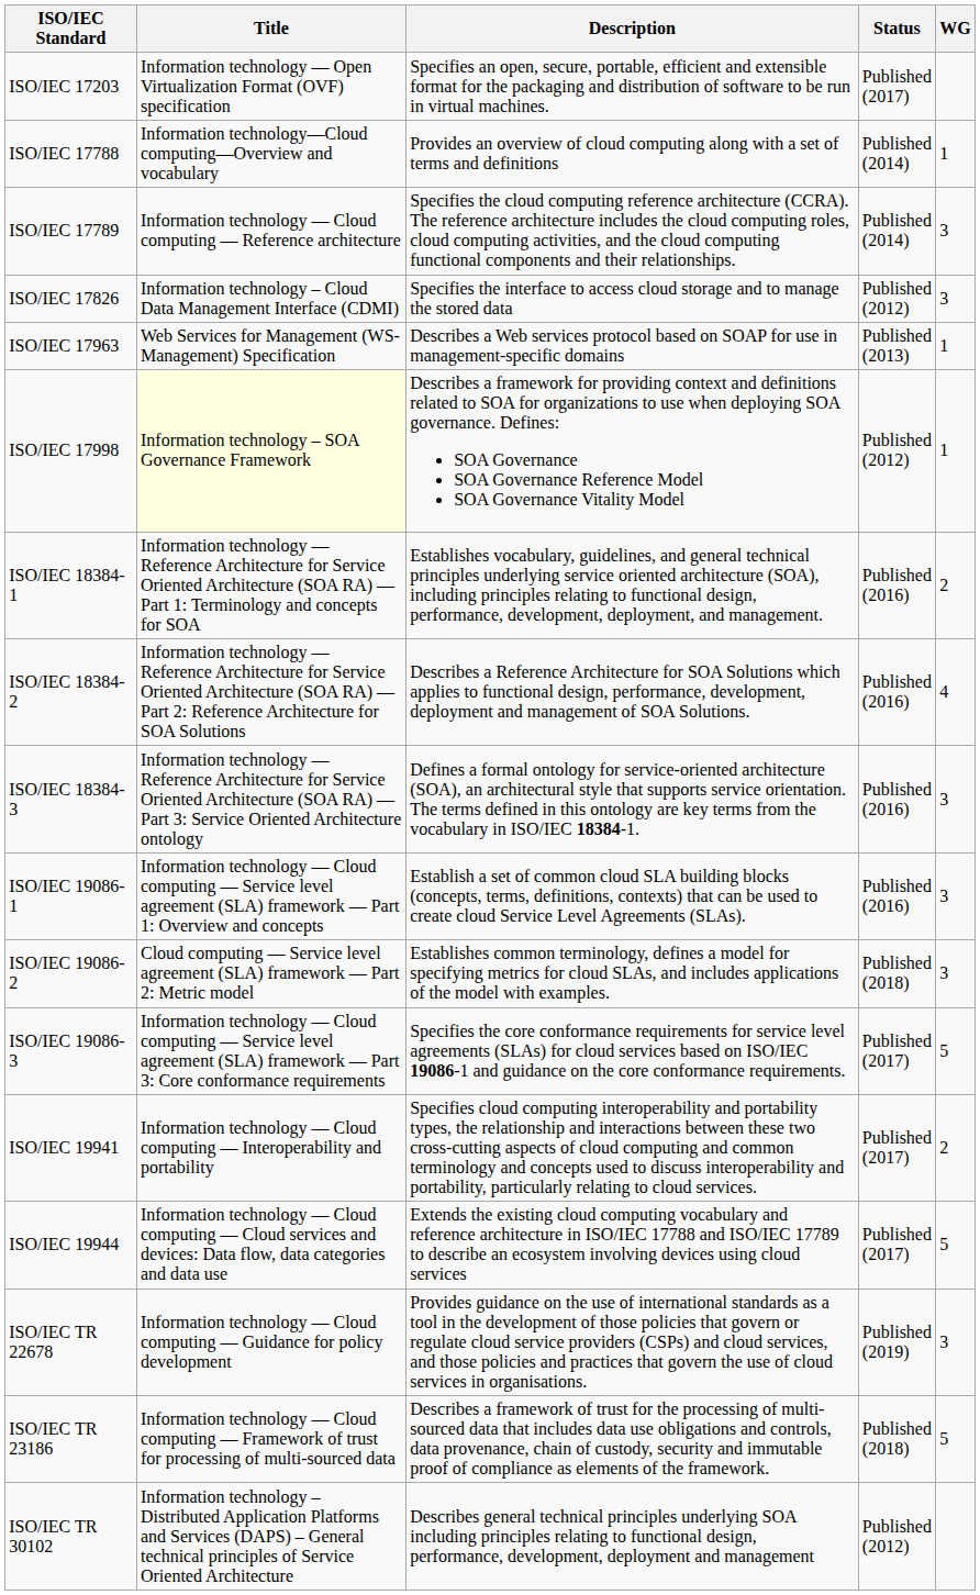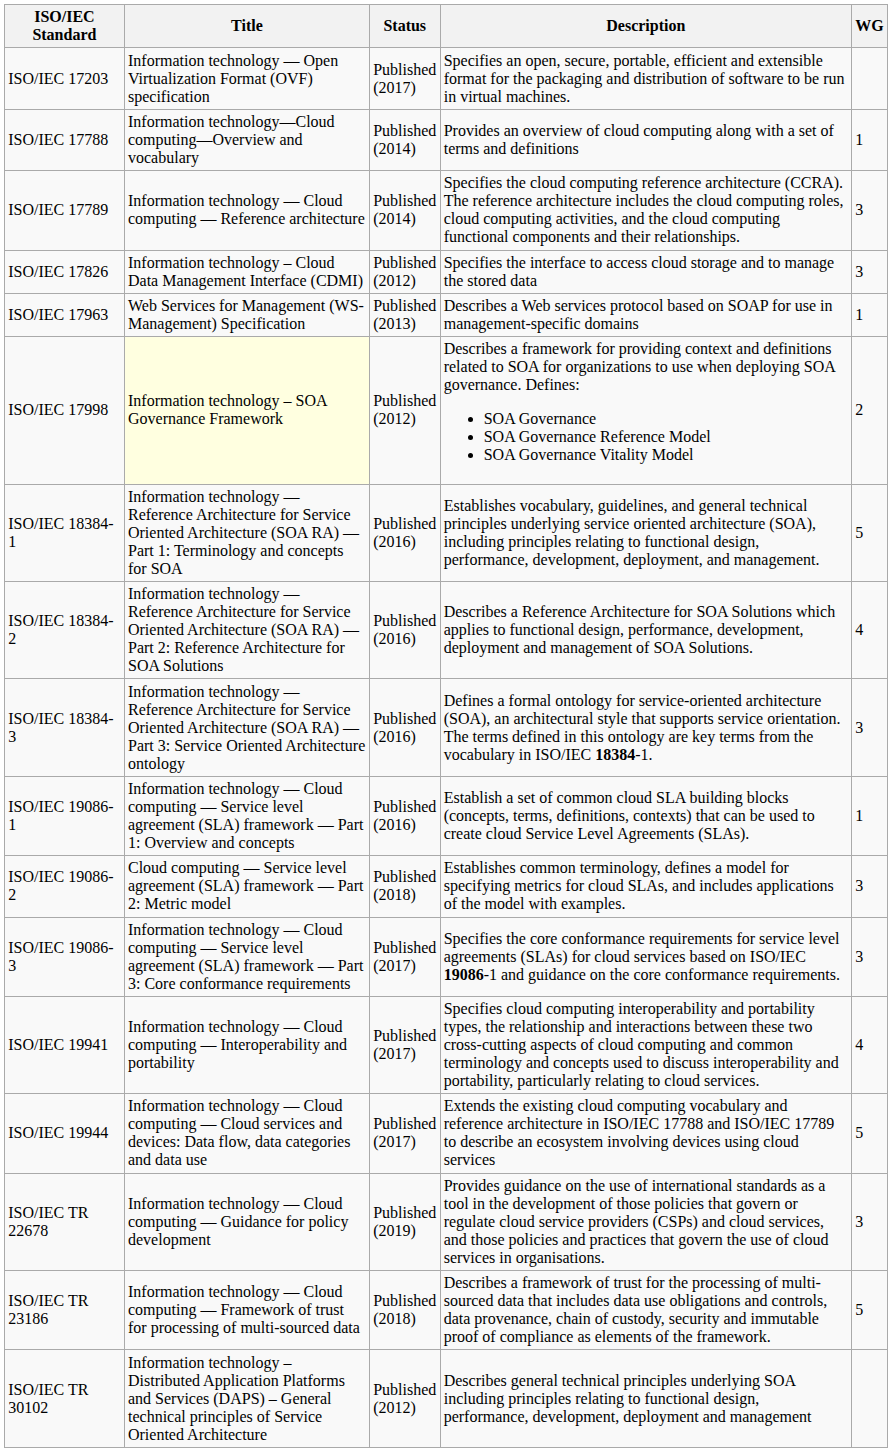 <table class="wikitable sortable" width="100%">
 <tr>
 <th width="14%">ISO/IEC Standard</th>
 <th width="29%">Title</th>
+<th width="6%">Status</th>
 <th width="49%">Description</th>
-<th width="6%">Status</th>
 <th width= "2%">WG</th>
 </tr>
 <tr>
 <td>ISO/IEC 17203</td>
 <td>Information technology — Open  Virtualization Format (OVF) specification</td>
+<td>Published (2017)</td>
 <td>Specifies an open, secure, portable, efficient and extensible format for the packaging and distribution of software to be run in virtual machines.</td>
-<td>Published (2017)</td>
 <td></td>
 </tr>
 <tr>
 <td>ISO/IEC 17788</td>
 <td>Information technology—Cloud computing—Overview and vocabulary</td>
+<td>Published (2014)</td>
 <td>Provides an overview of cloud computing along with a set of terms and definitions</td>
-<td>Published (2014)</td>
 <td>1</td>
 </tr>
 <tr>
 <td>ISO/IEC 17789</td>
 <td>Information technology — Cloud computing — Reference architecture</td>
+<td>Published (2014)</td>
 <td>Specifies the cloud computing reference architecture (CCRA). The reference architecture includes the cloud computing roles, cloud computing activities, and the cloud computing functional components and their relationships.</td>
-<td>Published (2014)</td>
 <td>3</td>
 </tr>
 <tr>
 <td>ISO/IEC 17826</td>
 <td>Information technology – Cloud Data Management Interface (CDMI)</td>
+<td>Published (2012)</td>
 <td>Specifies the interface to access cloud storage and to manage the stored data</td>
-<td>Published (2012)</td>
 <td>3</td>
 </tr>
 <tr>
 <td>ISO/IEC 17963</td>
 <td>Web Services for Management (WS-Management) Specification</td>
+<td>Published (2013)</td>
 <td>Describes a Web services protocol based on SOAP for use in management‑specific domains</td>
-<td>Published (2013)</td>
 <td>1</td>
 </tr>
 <tr>
 <td>ISO/IEC 17998</td>
 <td style="background: lightyellow;">Information technology – SOA Governance Framework</td>
+<td>Published (2012)</td>
 <td>Describes a framework for providing context and definitions related to SOA for organizations to use when deploying SOA governance. Defines:<br><ul><li>SOA Governance</li><li>SOA Governance Reference Model</li><li>SOA Governance Vitality Model</li></ul></td>
-<td>Published (2012)</td>
-<td>1</td>
+<td>2</td>
 </tr>
 <tr>
 <td>ISO/IEC 18384-1</td>
 <td>Information technology — Reference  Architecture for Service Oriented Architecture (SOA RA) — Part 1: Terminology  and concepts for SOA</td>
+<td>Published (2016)</td>
 <td>Establishes vocabulary, guidelines, and general technical principles underlying service oriented architecture (SOA), including principles relating to functional design, performance, development, deployment, and management.</td>
-<td>Published (2016)</td>
-<td>2</td>
+<td>5</td>
 </tr>
 <tr>
 <td>ISO/IEC 18384-2</td>
 <td>Information technology — Reference  Architecture for Service Oriented Architecture (SOA RA) — Part 2: Reference  Architecture for SOA Solutions</td>
+<td>Published (2016)</td>
 <td>Describes a Reference Architecture for SOA Solutions which applies to functional design, performance, development, deployment and management of SOA Solutions.</td>
-<td>Published (2016)</td>
 <td>4</td>
 </tr>
 <tr>
 <td>ISO/IEC 18384-3</td>
 <td>Information technology — Reference  Architecture for Service Oriented Architecture (SOA RA) — Part 3: Service  Oriented Architecture ontology</td>
+<td>Published (2016)</td>
 <td>Defines a formal ontology for service-oriented architecture (SOA), an architectural style that supports service orientation. The terms defined in this ontology are key terms from the vocabulary in ISO/IEC <strong>18384</strong>-1.</td>
-<td>Published (2016)</td>
 <td>3</td>
 </tr>
 <tr>
 <td>ISO/IEC 19086-1</td>
 <td>Information technology — Cloud computing  — Service level agreement (SLA) framework — Part 1: Overview and concepts</td>
+<td>Published (2016)</td>
 <td>Establish a set of common cloud SLA building blocks (concepts, terms, definitions, contexts) that can be used to create cloud Service Level Agreements (SLAs).</td>
-<td>Published (2016)</td>
-<td>3</td>
+<td>1</td>
 </tr>
 <tr>
 <td>ISO/IEC 19086-2</td>
 <td>Cloud computing — Service level agreement  (SLA) framework — Part 2: Metric model</td>
+<td>Published (2018)</td>
 <td>Establishes common terminology, defines a model for specifying metrics for cloud SLAs, and includes applications of the model with examples.</td>
-<td>Published (2018)</td>
 <td>3</td>
 </tr>
 <tr>
 <td>ISO/IEC 19086-3</td>
 <td>Information technology — Cloud computing  — Service level agreement (SLA) framework — Part 3: Core conformance  requirements</td>
+<td>Published (2017)</td>
 <td>Specifies the core conformance requirements for service level agreements (SLAs) for cloud services based on ISO/IEC <strong>19086</strong>‑1 and guidance on the core conformance requirements.</td>
-<td>Published (2017)</td>
-<td>5</td>
+<td>3</td>
 </tr>
 <tr>
 <td>ISO/IEC 19941</td>
 <td>Information technology — Cloud computing  — Interoperability and portability</td>
+<td>Published (2017)</td>
 <td>Specifies cloud computing interoperability and portability types, the relationship and interactions between these two cross-cutting aspects of cloud computing and common terminology and concepts used to discuss interoperability and portability, particularly relating to cloud services.</td>
-<td>Published (2017)</td>
-<td>2</td>
+<td>4</td>
 </tr>
 <tr>
 <td>ISO/IEC 19944</td>
 <td>Information technology — Cloud computing — Cloud services and devices: Data flow, data categories and data use</td>
+<td>Published (2017)</td>
 <td>Extends the existing cloud computing vocabulary and reference architecture in ISO/IEC 17788 and ISO/IEC 17789 to describe an ecosystem involving devices using cloud services</td>
-<td>Published (2017)</td>
 <td>5</td>
 </tr>
 <tr>
 <td>ISO/IEC TR 22678</td>
 <td>Information technology — Cloud computing  — Guidance for policy development</td>
+<td>Published (2019)</td>
 <td>Provides guidance on the use of international standards as a tool in the development of those policies that govern or regulate cloud service providers (CSPs) and cloud services, and those policies and practices that govern the use of cloud services in organisations.</td>
-<td>Published (2019)</td>
 <td>3</td>
 </tr>
 <tr>
 <td>ISO/IEC TR 23186</td>
 <td>Information technology — Cloud computing  — Framework of trust for processing of multi-sourced data</td>
+<td>Published (2018)</td>
 <td>Describes a framework of trust for the processing of multi-sourced data that includes data use obligations and controls, data provenance, chain of custody, security and immutable proof of compliance as elements of the framework.</td>
-<td>Published (2018)</td>
 <td>5</td>
 </tr>
 <tr>
 <td>ISO/IEC TR 30102</td>
 <td>Information technology – Distributed Application Platforms and Services (DAPS) – General technical principles of Service Oriented Architecture</td>
+<td>Published (2012)</td>
 <td>Describes general technical principles underlying SOA including principles relating to functional design, performance, development, deployment and management</td>
-<td>Published (2012)</td>
 <td></td>
 </tr>
 </table>
